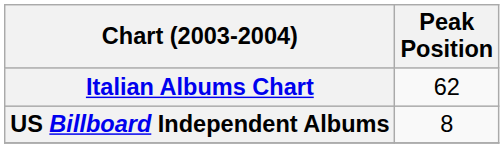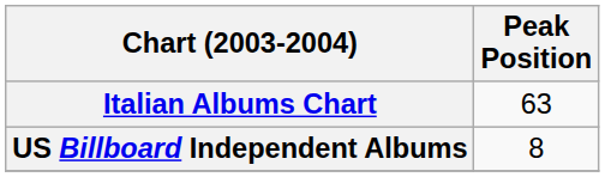 <table class="wikitable sortable plainrowheaders">
 <tr>
 <th>Chart (2003-2004)</th>
 <th>Peak<br>Position</th>
 </tr>
 <tr>
 <th scope="row"><a href='#'>Italian Albums Chart</a></th>
-<td style="text-align:center;">62</td>
+<td style="text-align:center;">63</td>
 </tr>
 <tr>
 <th scope="row">US <em><a href='#'>Billboard</a></em> Independent Albums</th>
 <td style="text-align:center;">8</td>
 </tr>
 <tr>
 </tr>
 </table>
